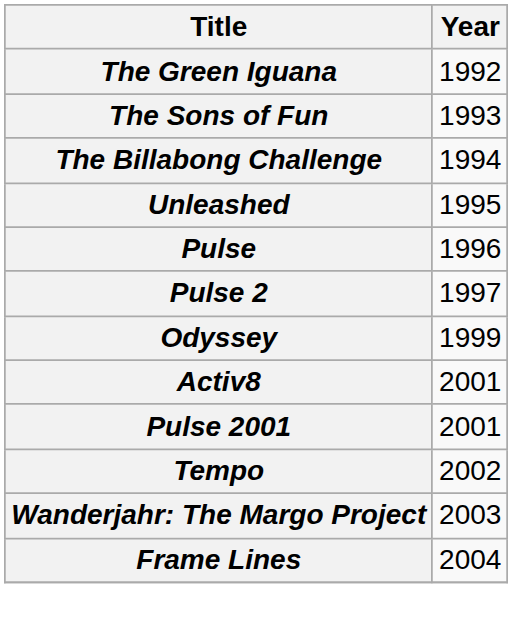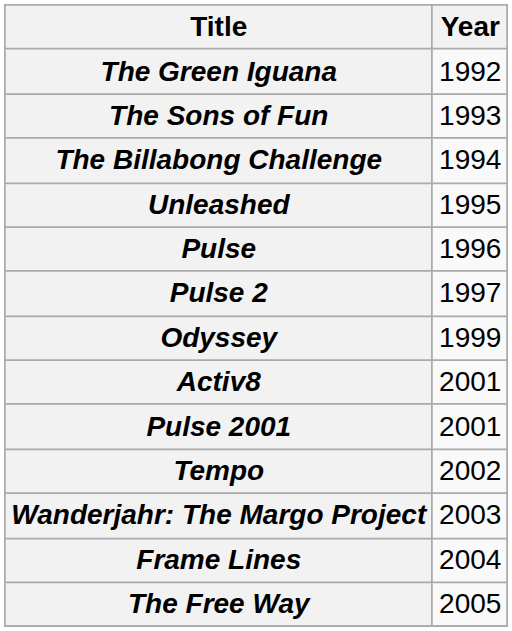 <table class="wikitable plainrowheaders sortable">
 <tr>
 <th scope="col">Title</th>
 <th scope="col">Year</th>
 </tr>
 <tr>
 <th scope="row"><em>The Green Iguana</em></th>
 <td>1992</td>
 </tr>
 <tr>
 <th scope="row"><em>The Sons of Fun</em></th>
 <td>1993</td>
 </tr>
 <tr>
 <th scope="row"><em>The Billabong Challenge</em></th>
 <td>1994</td>
 </tr>
 <tr>
 <th scope="row"><em>Unleashed</em></th>
 <td>1995</td>
 </tr>
 <tr>
 <th scope="row"><em>Pulse</em></th>
 <td>1996</td>
 </tr>
 <tr>
 <th scope="row"><em>Pulse 2</em></th>
 <td>1997</td>
 </tr>
 <tr>
 <th scope="row"><em>Odyssey</em></th>
 <td>1999</td>
 </tr>
 <tr>
 <th scope="row"><em>Activ8</em></th>
 <td>2001</td>
 </tr>
 <tr>
 <th scope="row"><em>Pulse 2001</em></th>
 <td>2001</td>
 </tr>
 <tr>
 <th scope="row"><em>Tempo</em></th>
 <td>2002</td>
 </tr>
 <tr>
 <th scope="row"><em>Wanderjahr: The Margo Project</em></th>
 <td>2003</td>
 </tr>
 <tr>
 <th scope="row"><em>Frame Lines</em></th>
 <td>2004</td>
 </tr>
 <tr>
+<th scope="row"><em>The Free Way</em></th>
+<td>2005</td>
+</tr>
+<tr>
 </tr>
 </table>
